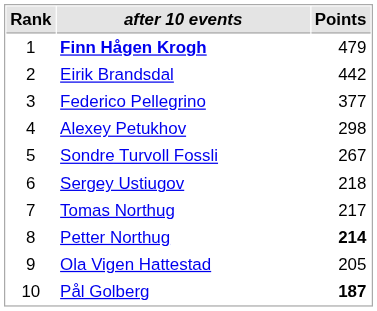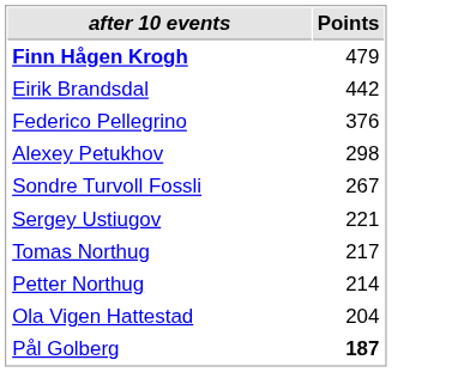 <table cellspacing="1" cellpadding="3" style="border:1px solid #AAAAAA;font-size:86%">
 <tr style="background-color: #E4E4E4;">
-<th style="border-bottom:1px solid #AAAAAA" width=10>Rank</th>
 <th style="border-bottom:1px solid #AAAAAA" width=200><em>after 10 events</em></th>
 <th style="border-bottom:1px solid #AAAAAA" width=20 align=right>Points</th>
 </tr>
 <tr>
-<td align=center>1</td>
 <td> <strong><a href='#'>Finn Hågen Krogh</a></strong></td>
 <td align=right>479</td>
 </tr>
 <tr>
-<td align=center>2</td>
 <td> <a href='#'>Eirik Brandsdal</a></td>
 <td align=right>442</td>
 </tr>
 <tr>
-<td align=center>3</td>
 <td> <a href='#'>Federico Pellegrino</a></td>
-<td align=right>377</td>
+<td align=right>376</td>
 </tr>
 <tr>
-<td align=center>4</td>
 <td> <a href='#'>Alexey Petukhov</a></td>
 <td align=right>298</td>
 </tr>
 <tr>
-<td align=center>5</td>
 <td> <a href='#'>Sondre Turvoll Fossli</a></td>
 <td align=right>267</td>
 </tr>
 <tr>
-<td align=center>6</td>
 <td> <a href='#'>Sergey Ustiugov</a></td>
-<td align=right>218</td>
+<td align=right>221</td>
 </tr>
 <tr>
-<td align=center>7</td>
 <td> <a href='#'>Tomas Northug</a></td>
 <td align=right>217</td>
 </tr>
 <tr>
-<td align=center>8</td>
 <td> <a href='#'>Petter Northug</a></td>
-<td align=right><strong>214</strong></td>
+<td align=right>214</td>
 </tr>
 <tr>
-<td align=center>9</td>
 <td> <a href='#'>Ola Vigen Hattestad</a></td>
-<td align=right>205</td>
+<td align=right>204</td>
 </tr>
 <tr>
-<td align=center>10</td>
 <td> <a href='#'>Pål Golberg</a></td>
 <td align=right><strong>187</strong></td>
 </tr>
 </table>
